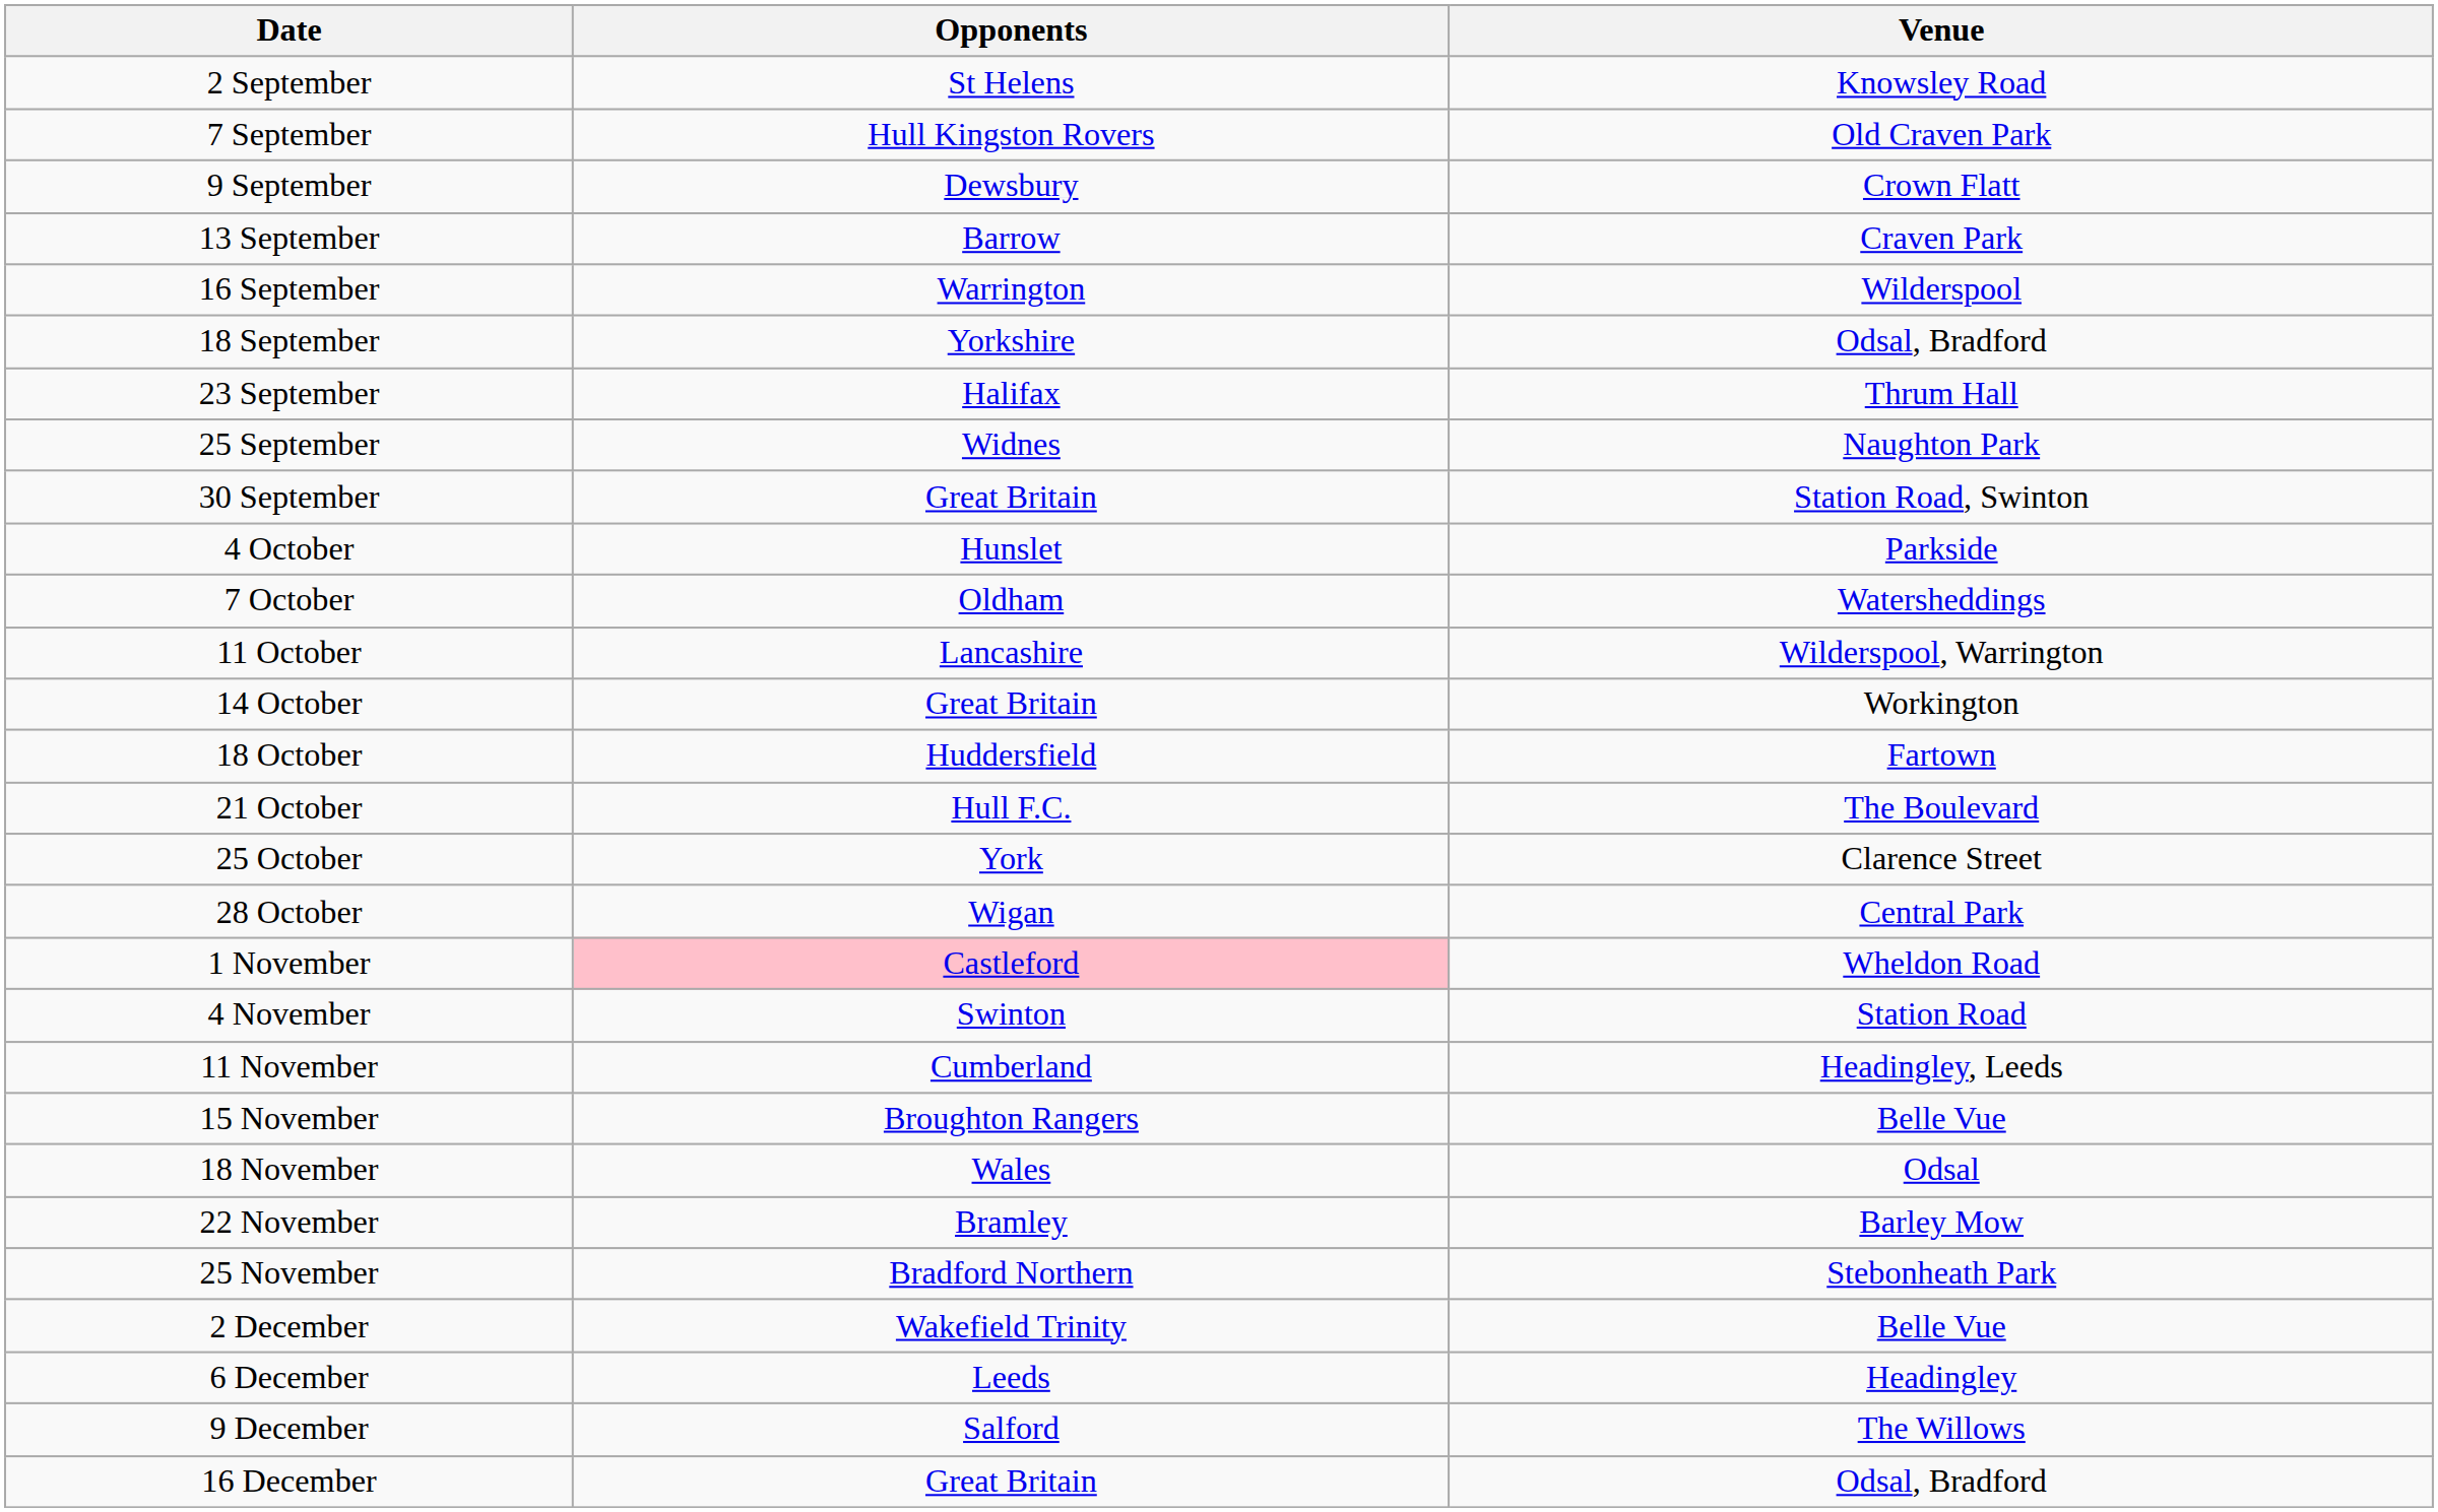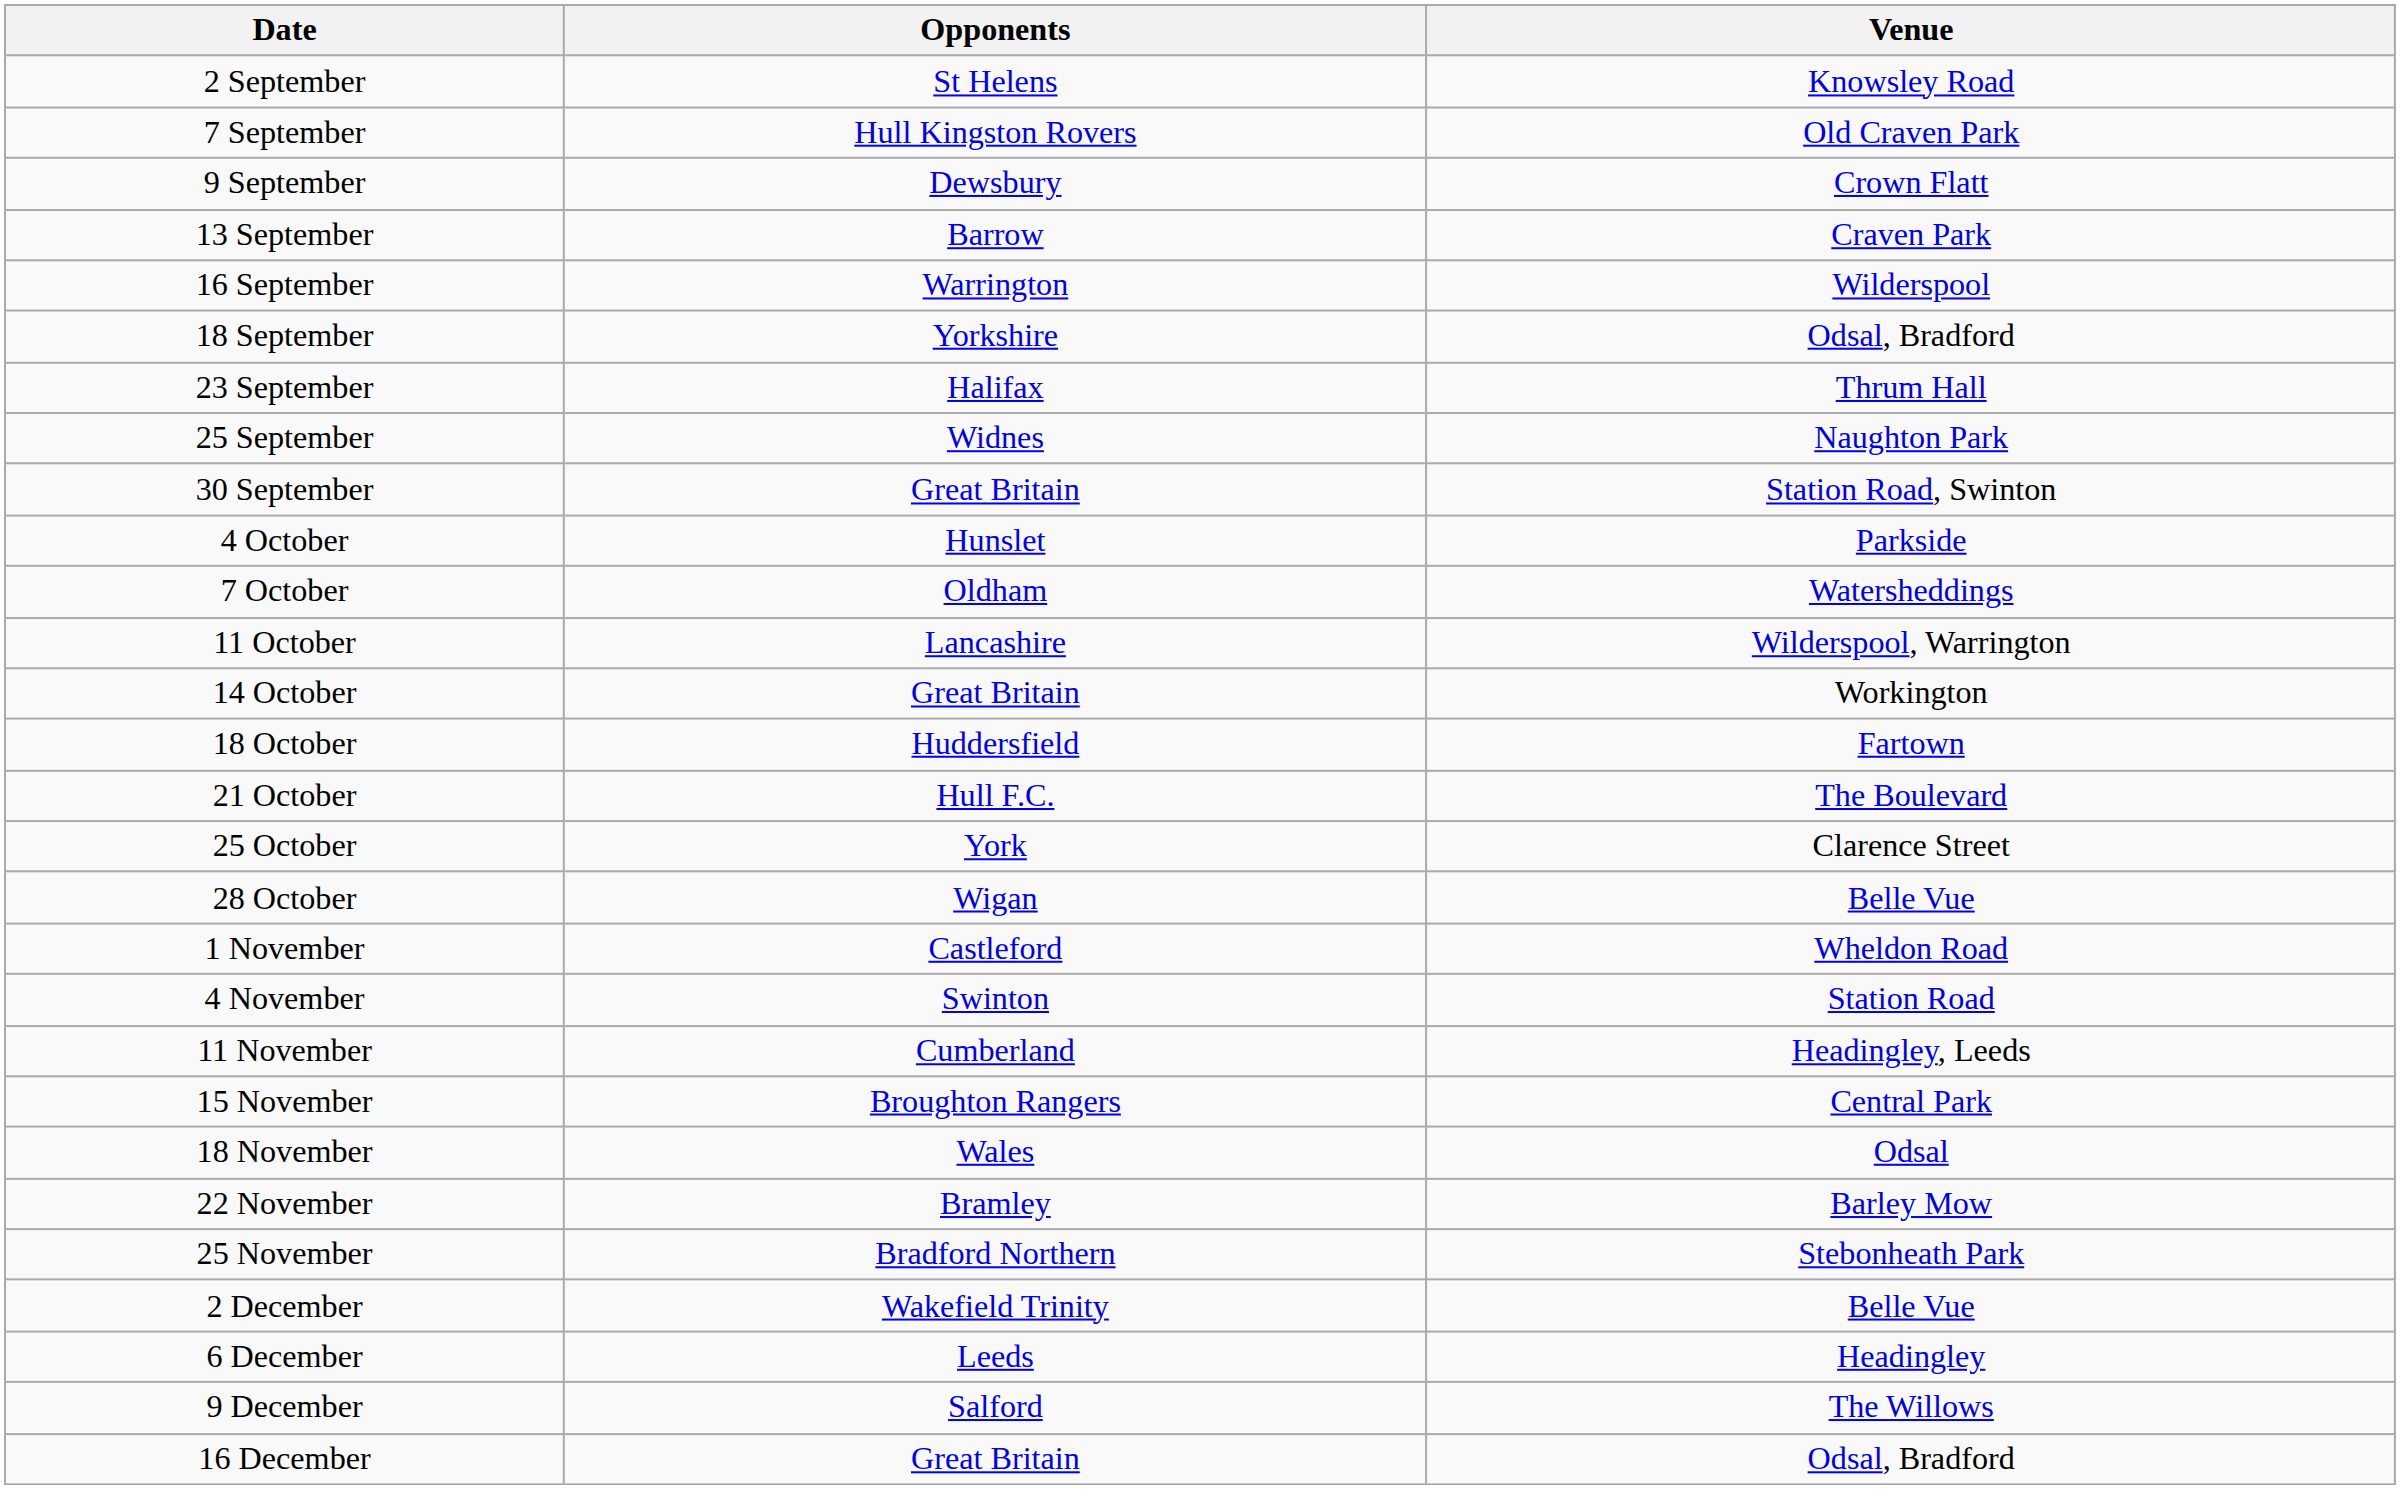 <table class="wikitable" style="width: 60%; text-align: center;">
 <tr>
 <th>Date</th>
 <th>Opponents</th>
 <th>Venue</th>
 </tr>
 <tr>
 <td>2 September</td>
 <td><a href='#'>St Helens</a></td>
 <td><a href='#'>Knowsley Road</a></td>
 </tr>
 <tr>
 <td>7 September</td>
 <td><a href='#'>Hull Kingston Rovers</a></td>
 <td><a href='#'>Old Craven Park</a></td>
 </tr>
 <tr>
 <td>9 September</td>
 <td><a href='#'>Dewsbury</a></td>
 <td><a href='#'>Crown Flatt</a></td>
 </tr>
 <tr>
 <td>13 September</td>
 <td><a href='#'>Barrow</a></td>
 <td><a href='#'>Craven Park</a></td>
 </tr>
 <tr>
 <td>16 September</td>
 <td><a href='#'>Warrington</a></td>
 <td><a href='#'>Wilderspool</a></td>
 </tr>
 <tr>
 <td>18 September</td>
 <td><a href='#'>Yorkshire</a></td>
 <td><a href='#'>Odsal</a>, Bradford</td>
 </tr>
 <tr>
 <td>23 September</td>
 <td><a href='#'>Halifax</a></td>
 <td><a href='#'>Thrum Hall</a></td>
 </tr>
 <tr>
 <td>25 September</td>
 <td><a href='#'>Widnes</a></td>
 <td><a href='#'>Naughton Park</a></td>
 </tr>
 <tr>
 <td>30 September</td>
 <td><a href='#'>Great Britain</a></td>
 <td><a href='#'>Station Road</a>, Swinton</td>
 </tr>
 <tr>
 <td>4 October</td>
 <td><a href='#'>Hunslet</a></td>
 <td><a href='#'>Parkside</a></td>
 </tr>
 <tr>
 <td>7 October</td>
 <td><a href='#'>Oldham</a></td>
 <td><a href='#'>Watersheddings</a></td>
 </tr>
 <tr>
 <td>11 October</td>
 <td><a href='#'>Lancashire</a></td>
 <td><a href='#'>Wilderspool</a>, Warrington</td>
 </tr>
 <tr>
 <td>14 October</td>
 <td><a href='#'>Great Britain</a></td>
 <td>Workington</td>
 </tr>
 <tr>
 <td>18 October</td>
 <td><a href='#'>Huddersfield</a></td>
 <td><a href='#'>Fartown</a></td>
 </tr>
 <tr>
 <td>21 October</td>
 <td><a href='#'>Hull F.C.</a></td>
 <td><a href='#'>The Boulevard</a></td>
 </tr>
 <tr>
 <td>25 October</td>
 <td><a href='#'>York</a></td>
 <td>Clarence Street</td>
 </tr>
 <tr>
 <td>28 October</td>
 <td><a href='#'>Wigan</a></td>
-<td><a href='#'>Central Park</a></td>
+<td><a href='#'>Belle Vue</a></td>
 </tr>
 <tr>
 <td>1 November</td>
-<td style="background: pink;"><a href='#'>Castleford</a></td>
+<td><a href='#'>Castleford</a></td>
 <td><a href='#'>Wheldon Road</a></td>
 </tr>
 <tr>
 <td>4 November</td>
 <td><a href='#'>Swinton</a></td>
 <td><a href='#'>Station Road</a></td>
 </tr>
 <tr>
 <td>11 November</td>
 <td><a href='#'>Cumberland</a></td>
 <td><a href='#'>Headingley</a>, Leeds</td>
 </tr>
 <tr>
 <td>15 November</td>
 <td><a href='#'>Broughton Rangers</a></td>
-<td><a href='#'>Belle Vue</a></td>
+<td><a href='#'>Central Park</a></td>
 </tr>
 <tr>
 <td>18 November</td>
 <td><a href='#'>Wales</a></td>
 <td><a href='#'>Odsal</a></td>
 </tr>
 <tr>
 <td>22 November</td>
 <td><a href='#'>Bramley</a></td>
 <td><a href='#'>Barley Mow</a></td>
 </tr>
 <tr>
 <td>25 November</td>
 <td><a href='#'>Bradford Northern</a></td>
 <td><a href='#'>Stebonheath Park</a></td>
 </tr>
 <tr>
 <td>2 December</td>
 <td><a href='#'>Wakefield Trinity</a></td>
 <td><a href='#'>Belle Vue</a></td>
 </tr>
 <tr>
 <td>6 December</td>
 <td><a href='#'>Leeds</a></td>
 <td><a href='#'>Headingley</a></td>
 </tr>
 <tr>
 <td>9 December</td>
 <td><a href='#'>Salford</a></td>
 <td><a href='#'>The Willows</a></td>
 </tr>
 <tr>
 <td>16 December</td>
 <td><a href='#'>Great Britain</a></td>
 <td><a href='#'>Odsal</a>, Bradford</td>
 </tr>
 </table>
